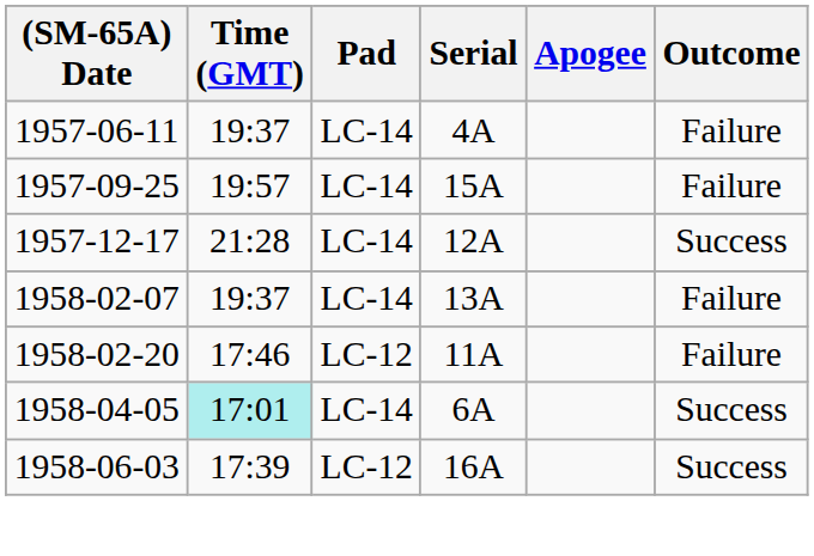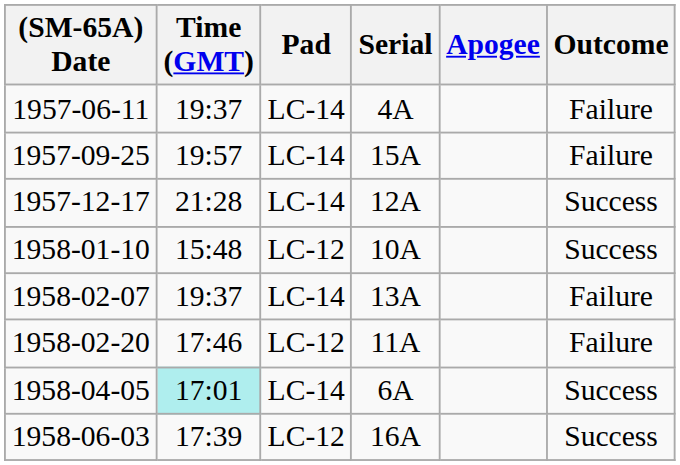 <table class=wikitable style="text-align:center">
 <tr>
 <th>(SM-65A)<br>Date</th>
 <th>Time<br>(<a href='#'>GMT</a>)</th>
 <th>Pad</th>
 <th>Serial</th>
 <th><a href='#'>Apogee</a></th>
 <th>Outcome</th>
 </tr>
 <tr>
 <td>1957-06-11</td>
 <td>19:37</td>
 <td>LC-14</td>
 <td>4A</td>
 <td></td>
 <td>Failure</td>
 </tr>
 <tr>
 <td>1957-09-25</td>
 <td>19:57</td>
 <td>LC-14</td>
 <td>15A</td>
 <td></td>
 <td>Failure</td>
 </tr>
 <tr>
 <td>1957-12-17</td>
 <td>21:28</td>
 <td>LC-14</td>
 <td>12A</td>
+<td></td>
+<td>Success</td>
+</tr>
+<tr>
+<td>1958-01-10</td>
+<td>15:48</td>
+<td>LC-12</td>
+<td>10A</td>
 <td></td>
 <td>Success</td>
 </tr>
 <tr>
 <td>1958-02-07</td>
 <td>19:37</td>
 <td>LC-14</td>
 <td>13A</td>
 <td></td>
 <td>Failure</td>
 </tr>
 <tr>
 <td>1958-02-20</td>
 <td>17:46</td>
 <td>LC-12</td>
 <td>11A</td>
 <td></td>
 <td>Failure</td>
 </tr>
 <tr>
 <td>1958-04-05</td>
 <td style="background: paleturquoise;">17:01</td>
 <td>LC-14</td>
 <td>6A</td>
 <td></td>
 <td>Success</td>
 </tr>
 <tr>
 <td>1958-06-03</td>
 <td>17:39</td>
 <td>LC-12</td>
 <td>16A</td>
 <td></td>
 <td>Success</td>
 </tr>
 </table>
